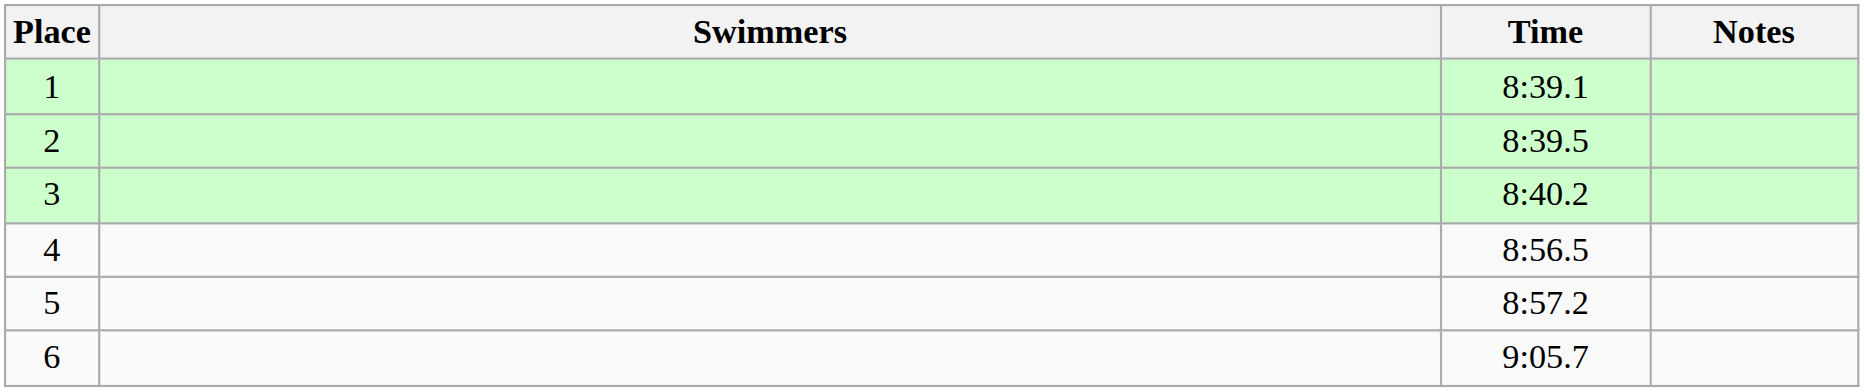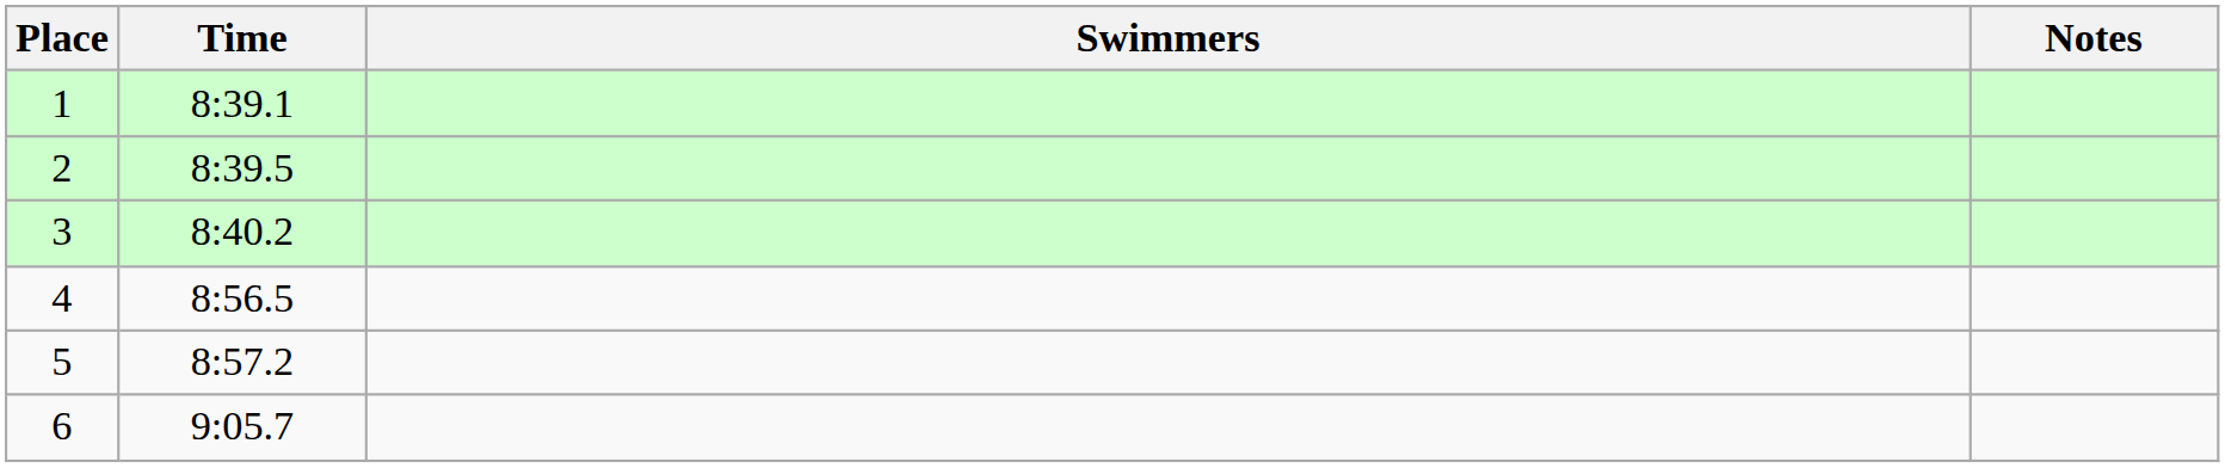 <table class=wikitable style="text-align:center">
 <tr>
 <th>Place</th>
+<th width=90>Time</th>
 <th width=620>Swimmers</th>
-<th width=90>Time</th>
 <th width=90>Notes</th>
 </tr>
 <tr bgcolor=ccffcc>
 <td>1</td>
+<td>8:39.1</td>
 <td align=left></td>
-<td>8:39.1</td>
 <td></td>
 </tr>
 <tr bgcolor=ccffcc>
 <td>2</td>
+<td>8:39.5</td>
 <td align=left></td>
-<td>8:39.5</td>
 <td></td>
 </tr>
 <tr bgcolor=ccffcc>
 <td>3</td>
+<td>8:40.2</td>
 <td align=left></td>
-<td>8:40.2</td>
 <td></td>
 </tr>
 <tr>
 <td>4</td>
+<td>8:56.5</td>
 <td align=left></td>
-<td>8:56.5</td>
 <td></td>
 </tr>
 <tr>
 <td>5</td>
+<td>8:57.2</td>
 <td align=left></td>
-<td>8:57.2</td>
 <td></td>
 </tr>
 <tr>
 <td>6</td>
+<td>9:05.7</td>
 <td align=left></td>
-<td>9:05.7</td>
 <td></td>
 </tr>
 </table>
